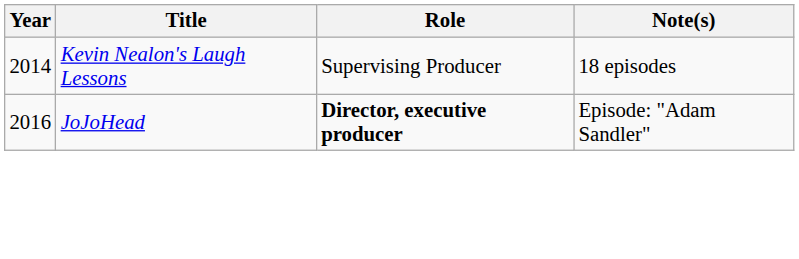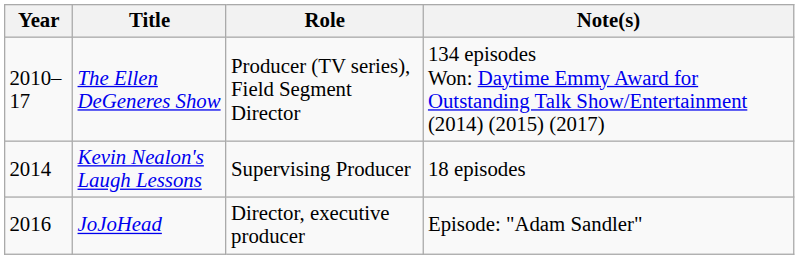 <table class="wikitable">
 <tr>
 <th>Year</th>
 <th>Title</th>
 <th>Role</th>
 <th>Note(s)</th>
+</tr>
+<tr>
+<td>2010–17</td>
+<td><em><a href='#'>The Ellen DeGeneres Show</a></em></td>
+<td>Producer (TV series), Field Segment Director</td>
+<td>134 episodes<br>Won: <a href='#'>Daytime Emmy Award for Outstanding Talk Show/Entertainment</a> (2014) (2015) (2017)</td>
 </tr>
 <tr>
 <td>2014</td>
 <td><a href='#'><em>Kevin Nealon's Laugh Lessons</em></a></td>
 <td>Supervising Producer</td>
 <td>18 episodes</td>
 </tr>
 <tr>
 <td>2016</td>
 <td><em><a href='#'>JoJoHead</a></em></td>
-<td><strong>Director, executive producer</strong></td>
+<td>Director, executive producer</td>
 <td>Episode: "Adam Sandler"</td>
 </tr>
 </table>
